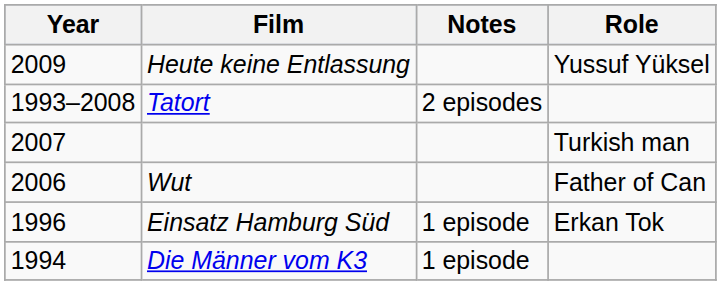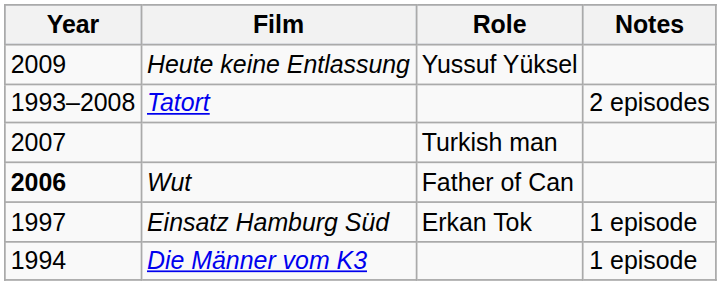 <table class="wikitable" style="font-size: 90%;">
 <tr style="background:#B0C4DE;">
 <th>Year</th>
 <th>Film</th>
+<th>Role</th>
 <th>Notes</th>
-<th>Role</th>
 </tr>
 <tr>
 <td>2009</td>
 <td><em>Heute keine Entlassung</em></td>
+<td>Yussuf Yüksel</td>
 <td></td>
-<td>Yussuf Yüksel</td>
 </tr>
 <tr>
 <td>1993–2008</td>
 <td><em><a href='#'>Tatort</a></em></td>
+<td></td>
 <td>2 episodes</td>
-<td></td>
 </tr>
 <tr>
 <td>2007</td>
 <td><em></em></td>
+<td>Turkish man</td>
 <td></td>
-<td>Turkish man</td>
 </tr>
 <tr>
-<td>2006</td>
+<td><strong>2006</strong></td>
 <td><em>Wut</em></td>
+<td>Father of Can</td>
 <td></td>
-<td>Father of Can</td>
 </tr>
 <tr>
-<td>1996</td>
+<td>1997</td>
 <td><em>Einsatz Hamburg Süd</em></td>
+<td>Erkan Tok</td>
 <td>1 episode</td>
-<td>Erkan Tok</td>
 </tr>
 <tr>
 <td>1994</td>
 <td><em><a href='#'>Die Männer vom K3</a></em></td>
+<td></td>
 <td>1 episode</td>
-<td></td>
 </tr>
 </table>
